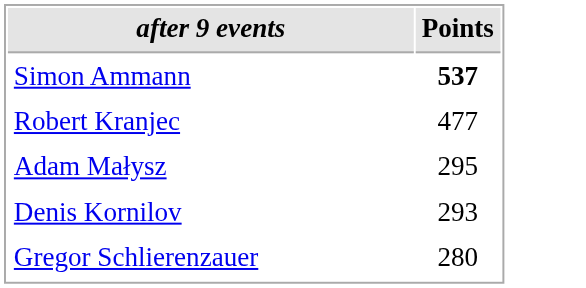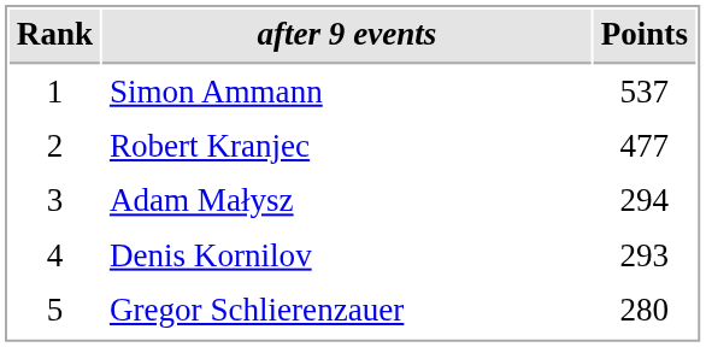 <table cellspacing="1" cellpadding="3" style="border:1px solid #aaa; font-size:86%;">
 <tr style="background:#e4e4e4;">
+<th style="border-bottom:1px solid #aaa; width:10px;">Rank</th>
 <th style="border-bottom:1px solid #aaa; width:200px;"><em>after 9 events</em></th>
 <th style="border-bottom:1px solid #aaa; width:20px;">Points</th>
 </tr>
 <tr>
+<td align=center>1</td>
 <td> <a href='#'>Simon Ammann</a></td>
-<td align=center><strong>537</strong></td>
+<td align=center>537</td>
 </tr>
 <tr>
+<td align=center>2</td>
 <td> <a href='#'>Robert Kranjec</a></td>
 <td align=center>477</td>
 </tr>
 <tr>
+<td align=center>3</td>
 <td> <a href='#'>Adam Małysz</a></td>
-<td align=center>295</td>
+<td align=center>294</td>
 </tr>
 <tr>
+<td align=center>4</td>
 <td> <a href='#'>Denis Kornilov</a></td>
 <td align=center>293</td>
 </tr>
 <tr>
+<td align=center>5</td>
 <td> <a href='#'>Gregor Schlierenzauer</a></td>
 <td align=center>280</td>
 </tr>
 </table>
